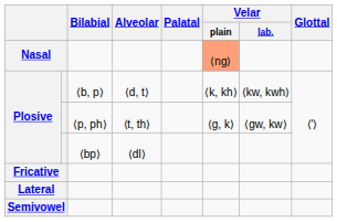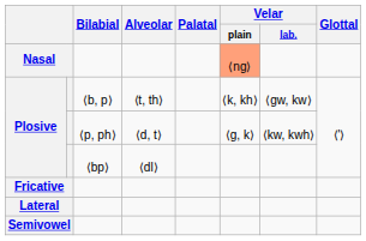 <table class="wikitable" style="text-align:center;">
 <tr>
 <th colspan="2" rowspan="2"></th>
 <th rowspan="2"><a href='#'>Bilabial</a></th>
 <th rowspan="2"><a href='#'>Alveolar</a></th>
 <th rowspan="2"><a href='#'>Palatal</a></th>
 <th colspan="2"><a href='#'>Velar</a></th>
 <th rowspan="2"><a href='#'>Glottal</a></th>
 </tr>
 <tr>
 <th><small>plain</small></th>
 <th><small><a href='#'>lab.</a></small></th>
 </tr>
 <tr>
 <th colspan="2"><a href='#'>Nasal</a></th>
 <td></td>
 <td></td>
 <td></td>
 <td style="background: lightsalmon;"><br>⟨ng⟩</td>
 <td></td>
 <td></td>
 </tr>
 <tr>
 <th rowspan="3"><a href='#'>Plosive</a></th>
 <th></th>
 <td><br>⟨b, p⟩</td>
-<td><br>⟨d, t⟩</td>
+<td><br>⟨t, th⟩</td>
 <td></td>
 <td><br>⟨k, kh⟩</td>
-<td><br>⟨kw, kwh⟩</td>
+<td><br>⟨gw, kw⟩</td>
 <td rowspan="3"><br>⟨'⟩</td>
 </tr>
 <tr>
 <th></th>
 <td><br>⟨p, ph⟩</td>
-<td><br>⟨t, th⟩</td>
+<td><br>⟨d, t⟩</td>
 <td></td>
 <td><br>⟨g, k⟩</td>
-<td><br>⟨gw, kw⟩</td>
+<td><br>⟨kw, kwh⟩</td>
 </tr>
 <tr>
 <th></th>
 <td><br>⟨bp⟩</td>
 <td><br>⟨dl⟩</td>
 <td></td>
 <td></td>
 <td></td>
 </tr>
 <tr>
 <th colspan="2"><a href='#'>Fricative</a></th>
 <td></td>
 <td></td>
 <td></td>
 <td></td>
 <td></td>
 <td></td>
 </tr>
 <tr>
 <th colspan="2"><a href='#'>Lateral</a></th>
 <td></td>
 <td></td>
 <td></td>
 <td></td>
 <td></td>
 <td></td>
 </tr>
 <tr>
 <th colspan="2"><a href='#'>Semivowel</a></th>
 <td></td>
 <td></td>
 <td></td>
 <td></td>
 <td></td>
 <td></td>
 </tr>
 </table>
